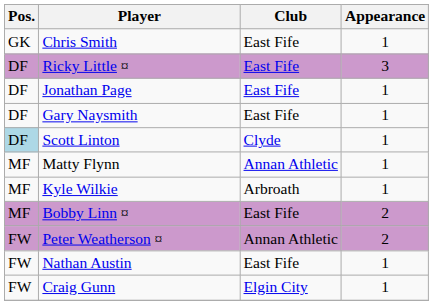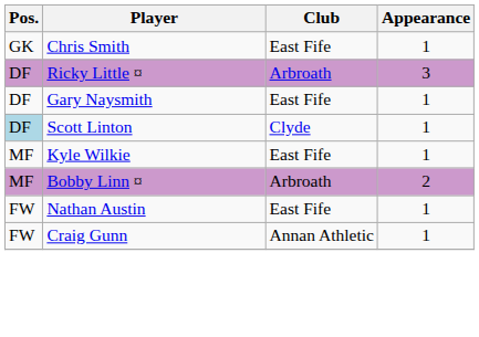 <table class="wikitable">
 <tr>
 <th>Pos.</th>
 <th>Player</th>
 <th>Club</th>
 <th>Appearance</th>
 </tr>
 <tr>
 <td>GK</td>
 <td style="width:200px;"><a href='#'>Chris Smith</a></td>
 <td>East Fife</td>
 <td align="center">1</td>
 </tr>
 <tr style="background:#cc99cc;">
 <td>DF</td>
 <td><a href='#'>Ricky Little</a> ¤</td>
-<td><a href='#'>East Fife</a></td>
+<td><a href='#'>Arbroath</a></td>
 <td align="center">3</td>
-</tr>
-<tr>
-<td>DF</td>
-<td><a href='#'>Jonathan Page</a></td>
-<td><a href='#'>East Fife</a></td>
-<td align="center">1</td>
 </tr>
 <tr>
 <td>DF</td>
 <td><a href='#'>Gary Naysmith</a></td>
 <td>East Fife</td>
 <td align="center">1</td>
 </tr>
 <tr>
 <td style="background: lightblue;">DF</td>
 <td><a href='#'>Scott Linton</a></td>
 <td><a href='#'>Clyde</a></td>
 <td align="center">1</td>
 </tr>
 <tr>
 <td>MF</td>
-<td>Matty Flynn</td>
-<td><a href='#'>Annan Athletic</a></td>
-<td align="center">1</td>
-</tr>
-<tr>
-<td>MF</td>
 <td><a href='#'>Kyle Wilkie</a></td>
-<td>Arbroath</td>
+<td>East Fife</td>
 <td align="center">1</td>
 </tr>
 <tr style="background:#cc99cc;">
 <td>MF</td>
 <td><a href='#'>Bobby Linn</a> ¤</td>
-<td>East Fife</td>
-<td align="center">2</td>
-</tr>
-<tr style="background:#cc99cc;">
-<td>FW</td>
-<td><a href='#'>Peter Weatherson</a> ¤</td>
-<td>Annan Athletic</td>
+<td>Arbroath</td>
 <td align="center">2</td>
 </tr>
 <tr>
 <td>FW</td>
 <td><a href='#'>Nathan Austin</a></td>
 <td>East Fife</td>
 <td align="center">1</td>
 </tr>
 <tr>
 <td>FW</td>
 <td><a href='#'>Craig Gunn</a></td>
-<td><a href='#'>Elgin City</a></td>
+<td>Annan Athletic</td>
 <td align="center">1</td>
 </tr>
 <tr>
 </tr>
 </table>
